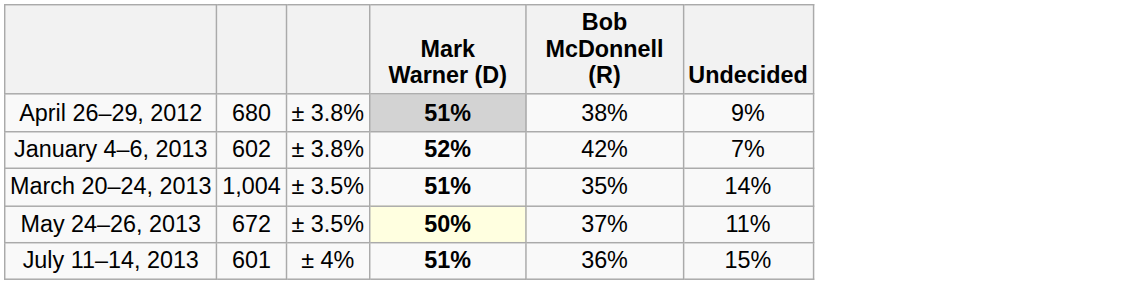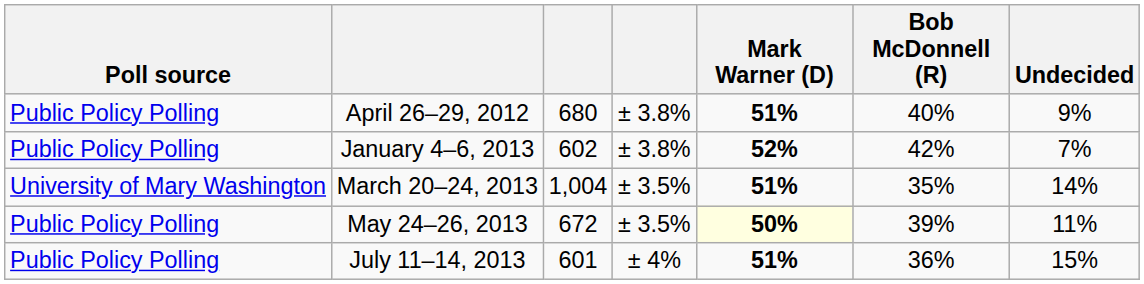 <table class="wikitable" style="text-align:center">
 <tr valign= bottom>
+<th>Poll source</th>
 <th></th>
 <th></th>
 <th></th>
 <th style="width:100px;">Mark<br>Warner (D)</th>
 <th style="width:100px;">Bob<br>McDonnell (R)</th>
 <th>Undecided</th>
 </tr>
 <tr>
+<td align=left><a href='#'>Public Policy Polling</a></td>
 <td>April 26–29, 2012</td>
 <td>680</td>
 <td>± 3.8%</td>
-<td style="background: lightgrey;"><strong>51%</strong></td>
-<td>38%</td>
+<td><strong>51%</strong></td>
+<td>40%</td>
 <td>9%</td>
 </tr>
 <tr>
+<td align=left><a href='#'>Public Policy Polling</a></td>
 <td>January 4–6, 2013</td>
 <td>602</td>
 <td>± 3.8%</td>
 <td><strong>52%</strong></td>
 <td>42%</td>
 <td>7%</td>
 </tr>
 <tr>
+<td align=left><a href='#'>University of Mary Washington</a></td>
 <td>March 20–24, 2013</td>
 <td>1,004</td>
 <td>± 3.5%</td>
 <td><strong>51%</strong></td>
 <td>35%</td>
 <td>14%</td>
 </tr>
 <tr>
+<td align=left><a href='#'>Public Policy Polling</a></td>
 <td>May 24–26, 2013</td>
 <td>672</td>
 <td>± 3.5%</td>
 <td style="background: lightyellow;"><strong>50%</strong></td>
-<td>37%</td>
+<td>39%</td>
 <td>11%</td>
 </tr>
 <tr>
+<td align=left><a href='#'>Public Policy Polling</a></td>
 <td>July 11–14, 2013</td>
 <td>601</td>
 <td>± 4%</td>
 <td><strong>51%</strong></td>
 <td>36%</td>
 <td>15%</td>
 </tr>
 </table>
